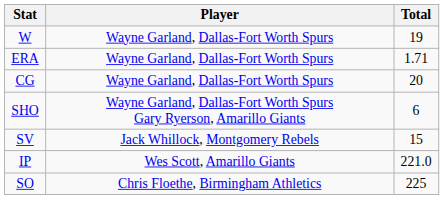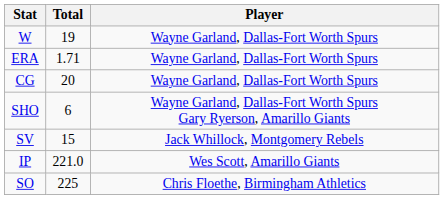 <table class="wikitable" width="40%" style="text-align:center;">
 <tr>
 <th width="5%">Stat</th>
+<th width="5%">Total</th>
 <th width="60%">Player</th>
-<th width="5%">Total</th>
 </tr>
 <tr>
 <td><a href='#'>W</a></td>
+<td>19</td>
 <td><a href='#'>Wayne Garland</a>, <a href='#'>Dallas-Fort Worth Spurs</a></td>
-<td>19</td>
 </tr>
 <tr>
 <td><a href='#'>ERA</a></td>
+<td>1.71</td>
 <td><a href='#'>Wayne Garland</a>, <a href='#'>Dallas-Fort Worth Spurs</a></td>
-<td>1.71</td>
 </tr>
 <tr>
 <td><a href='#'>CG</a></td>
+<td>20</td>
 <td><a href='#'>Wayne Garland</a>, <a href='#'>Dallas-Fort Worth Spurs</a></td>
-<td>20</td>
 </tr>
 <tr>
 <td><a href='#'>SHO</a></td>
+<td>6</td>
 <td><a href='#'>Wayne Garland</a>, <a href='#'>Dallas-Fort Worth Spurs</a> <br> <a href='#'>Gary Ryerson</a>, <a href='#'>Amarillo Giants</a></td>
-<td>6</td>
 </tr>
 <tr>
 <td><a href='#'>SV</a></td>
+<td>15</td>
 <td><a href='#'>Jack Whillock</a>, <a href='#'>Montgomery Rebels</a></td>
-<td>15</td>
 </tr>
 <tr>
 <td><a href='#'>IP</a></td>
+<td>221.0</td>
 <td><a href='#'>Wes Scott</a>, <a href='#'>Amarillo Giants</a></td>
-<td>221.0</td>
 </tr>
 <tr>
 <td><a href='#'>SO</a></td>
+<td>225</td>
 <td><a href='#'>Chris Floethe</a>, <a href='#'>Birmingham Athletics</a></td>
-<td>225</td>
 </tr>
 </table>
